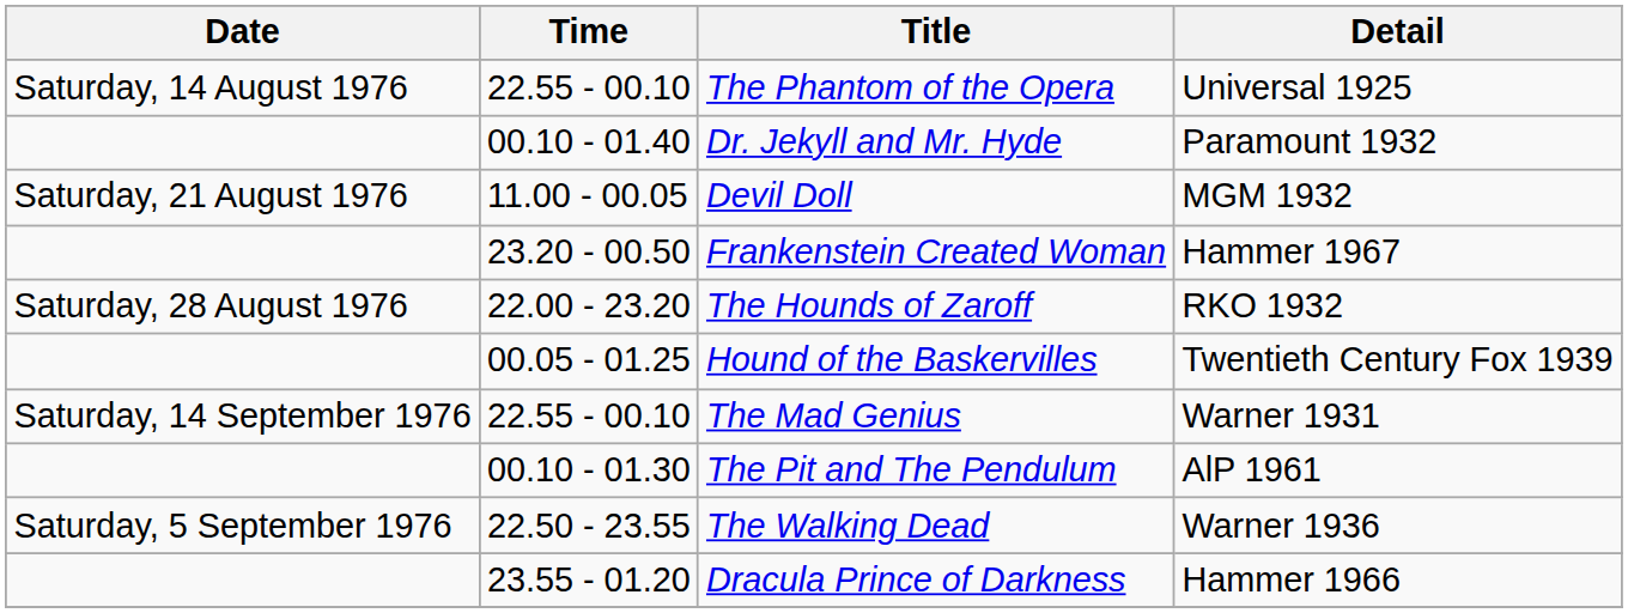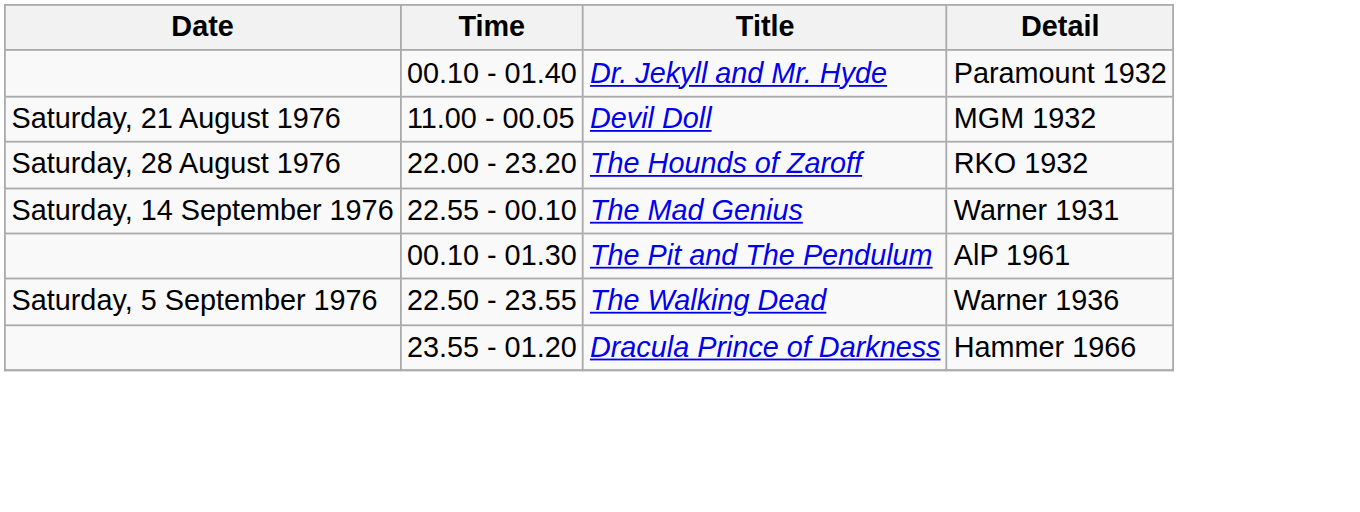 <table class="wikitable">
 <tr>
 <th>Date</th>
 <th>Time</th>
 <th>Title</th>
 <th>Detail</th>
-</tr>
-<tr>
-<td>Saturday, 14 August 1976</td>
-<td>22.55 - 00.10</td>
-<td><a href='#'><em>The Phantom of the Opera</em></a></td>
-<td>Universal 1925</td>
 </tr>
 <tr>
 <td></td>
 <td>00.10 - 01.40</td>
 <td><a href='#'><em>Dr. Jekyll and Mr. Hyde</em></a></td>
 <td>Paramount 1932</td>
 </tr>
 <tr>
 <td>Saturday, 21 August 1976</td>
 <td>11.00 - 00.05</td>
 <td><a href='#'><em>Devil Doll</em></a></td>
 <td>MGM 1932</td>
 </tr>
 <tr>
-<td></td>
-<td>23.20 - 00.50</td>
-<td><em><a href='#'>Frankenstein Created Woman</a></em></td>
-<td>Hammer 1967</td>
-</tr>
-<tr>
 <td>Saturday, 28 August 1976</td>
 <td>22.00 - 23.20</td>
 <td><a href='#'><em>The Hounds of Zaroff</em></a></td>
 <td>RKO 1932</td>
-</tr>
-<tr>
-<td></td>
-<td>00.05 - 01.25</td>
-<td><a href='#'><em>Hound of the Baskervilles</em></a></td>
-<td>Twentieth Century Fox 1939</td>
 </tr>
 <tr>
 <td>Saturday, 14 September 1976</td>
 <td>22.55 - 00.10</td>
 <td><em><a href='#'>The Mad Genius</a></em></td>
 <td>Warner 1931</td>
 </tr>
 <tr>
 <td></td>
 <td>00.10 - 01.30</td>
 <td><a href='#'><em>The Pit and The Pendulum</em></a></td>
 <td>AlP 1961</td>
 </tr>
 <tr>
 <td>Saturday, 5 September 1976</td>
 <td>22.50 - 23.55</td>
 <td><a href='#'><em>The Walking Dead</em></a></td>
 <td>Warner 1936</td>
 </tr>
 <tr>
 <td></td>
 <td>23.55 - 01.20</td>
 <td><a href='#'><em>Dracula Prince of Darkness</em></a></td>
 <td>Hammer 1966</td>
 </tr>
 <tr>
 </tr>
 </table>
